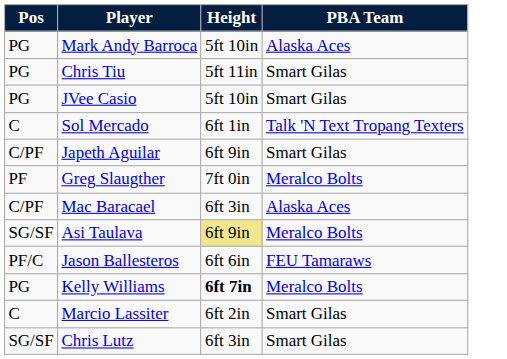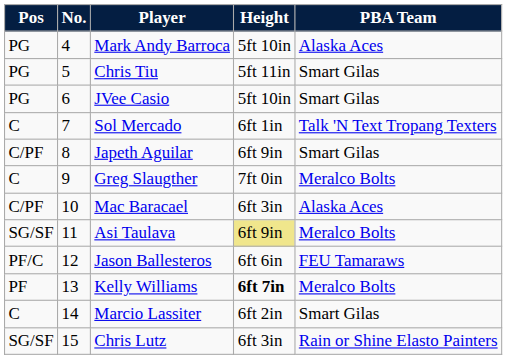 <table class="wikitable sortable">
 <tr>
 <th style="background:#041E42; color:#ffffff">Pos</th>
+<th style="background:#041E42; color:#ffffff">No.</th>
 <th style="background:#041E42; color:#ffffff">Player</th>
 <th style="background:#041E42; color:#ffffff">Height</th>
 <th style="background:#041E42; color:#ffffff">PBA Team</th>
 </tr>
 <tr>
 <td>PG</td>
+<td>4</td>
 <td><a href='#'>Mark Andy Barroca</a></td>
 <td>5ft 10in</td>
 <td><a href='#'>Alaska Aces</a></td>
 </tr>
 <tr>
 <td>PG</td>
+<td>5</td>
 <td><a href='#'>Chris Tiu</a></td>
 <td>5ft 11in</td>
 <td>Smart Gilas</td>
 </tr>
 <tr>
 <td>PG</td>
+<td>6</td>
 <td><a href='#'>JVee Casio</a></td>
 <td>5ft 10in</td>
 <td>Smart Gilas</td>
 </tr>
 <tr>
 <td>C</td>
+<td>7</td>
 <td><a href='#'>Sol Mercado</a></td>
 <td>6ft 1in</td>
 <td><a href='#'>Talk 'N Text Tropang Texters</a></td>
 </tr>
 <tr>
 <td>C/PF</td>
+<td>8</td>
 <td><a href='#'>Japeth Aguilar</a></td>
 <td>6ft 9in</td>
 <td>Smart Gilas</td>
 </tr>
 <tr>
-<td>PF</td>
+<td>C</td>
+<td>9</td>
 <td><a href='#'>Greg Slaugther</a></td>
 <td>7ft 0in</td>
 <td><a href='#'>Meralco Bolts</a></td>
 </tr>
 <tr>
 <td>C/PF</td>
+<td>10</td>
 <td><a href='#'>Mac Baracael</a></td>
 <td>6ft 3in</td>
 <td><a href='#'>Alaska Aces</a></td>
 </tr>
 <tr>
 <td>SG/SF</td>
+<td>11</td>
 <td><a href='#'>Asi Taulava</a></td>
 <td style="background: khaki;">6ft 9in</td>
 <td><a href='#'>Meralco Bolts</a></td>
 </tr>
 <tr>
 <td>PF/C</td>
+<td>12</td>
 <td><a href='#'>Jason Ballesteros</a></td>
 <td>6ft 6in</td>
 <td><a href='#'>FEU Tamaraws</a></td>
 </tr>
 <tr>
-<td>PG</td>
+<td>PF</td>
+<td>13</td>
 <td><a href='#'>Kelly Williams</a></td>
 <td><strong>6ft 7in</strong></td>
 <td><a href='#'>Meralco Bolts</a></td>
 </tr>
 <tr>
 <td>C</td>
+<td>14</td>
 <td><a href='#'>Marcio Lassiter</a></td>
 <td>6ft 2in</td>
 <td>Smart Gilas</td>
 </tr>
 <tr>
 <td>SG/SF</td>
+<td>15</td>
 <td><a href='#'>Chris Lutz</a></td>
 <td>6ft 3in</td>
-<td>Smart Gilas</td>
+<td><a href='#'>Rain or Shine Elasto Painters</a></td>
 </tr>
 </table>
